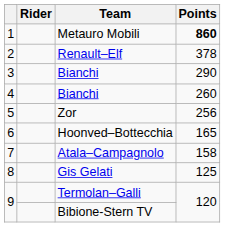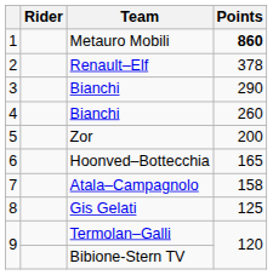 <table class="wikitable">
 <tr>
 <th></th>
 <th>Rider</th>
 <th>Team</th>
 <th>Points</th>
 </tr>
 <tr>
 <td>1</td>
 <td> </td>
 <td>Metauro Mobili</td>
 <td align=right><strong>860</strong></td>
 </tr>
 <tr>
 <td>2</td>
 <td> </td>
 <td><a href='#'>Renault–Elf</a></td>
 <td align=right>378</td>
 </tr>
 <tr>
 <td>3</td>
 <td></td>
 <td><a href='#'>Bianchi</a></td>
 <td align=right>290</td>
 </tr>
 <tr>
 <td>4</td>
 <td></td>
 <td><a href='#'>Bianchi</a></td>
 <td align=right>260</td>
 </tr>
 <tr>
 <td>5</td>
 <td></td>
 <td>Zor</td>
-<td align=right>256</td>
+<td align=right>200</td>
 </tr>
 <tr>
 <td>6</td>
 <td></td>
 <td>Hoonved–Bottecchia</td>
 <td align=right>165</td>
 </tr>
 <tr>
 <td>7</td>
 <td></td>
 <td><a href='#'>Atala–Campagnolo</a></td>
 <td align=right>158</td>
 </tr>
 <tr>
 <td>8</td>
 <td></td>
 <td><a href='#'>Gis Gelati</a></td>
 <td align=right>125</td>
 </tr>
 <tr>
 <td rowspan="2">9</td>
 <td></td>
 <td><a href='#'>Termolan–Galli</a></td>
 <td align=right rowspan="2">120</td>
 </tr>
 <tr>
 <td></td>
 <td>Bibione-Stern TV</td>
 </tr>
 </table>
